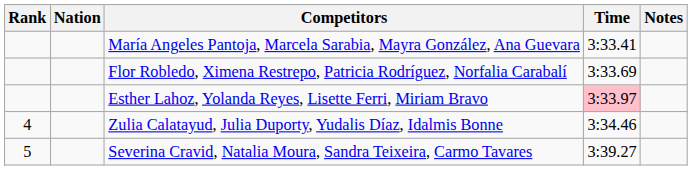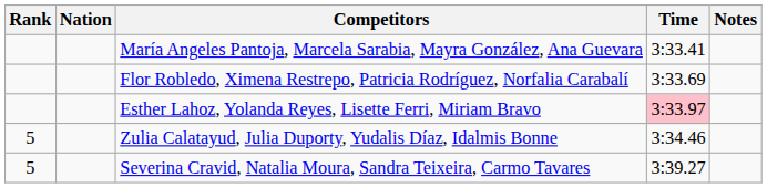 <table class="wikitable sortable" style="text-align:center; font-size:95%">
 <tr>
 <th>Rank</th>
 <th>Nation</th>
 <th>Competitors</th>
 <th>Time</th>
 <th>Notes</th>
 </tr>
 <tr>
 <td></td>
 <td align=left></td>
 <td align=left><a href='#'>María Angeles Pantoja</a>, <a href='#'>Marcela Sarabia</a>, <a href='#'>Mayra González</a>, <a href='#'>Ana Guevara</a></td>
 <td>3:33.41</td>
 <td></td>
 </tr>
 <tr>
 <td></td>
 <td align=left></td>
 <td align=left><a href='#'>Flor Robledo</a>, <a href='#'>Ximena Restrepo</a>, <a href='#'>Patricia Rodríguez</a>, <a href='#'>Norfalia Carabalí</a></td>
 <td>3:33.69</td>
 <td></td>
 </tr>
 <tr>
 <td></td>
 <td align=left></td>
 <td align=left><a href='#'>Esther Lahoz</a>, <a href='#'>Yolanda Reyes</a>, <a href='#'>Lisette Ferri</a>, <a href='#'>Miriam Bravo</a></td>
 <td style="background: pink;">3:33.97</td>
 <td></td>
 </tr>
 <tr>
-<td>4</td>
+<td>5</td>
 <td align=left></td>
 <td align=left><a href='#'>Zulia Calatayud</a>, <a href='#'>Julia Duporty</a>, <a href='#'>Yudalis Díaz</a>, <a href='#'>Idalmis Bonne</a></td>
 <td>3:34.46</td>
 <td></td>
 </tr>
 <tr>
 <td>5</td>
 <td align=left></td>
 <td align=left><a href='#'>Severina Cravid</a>, <a href='#'>Natalia Moura</a>, <a href='#'>Sandra Teixeira</a>, <a href='#'>Carmo Tavares</a></td>
 <td>3:39.27</td>
 <td></td>
 </tr>
 </table>
